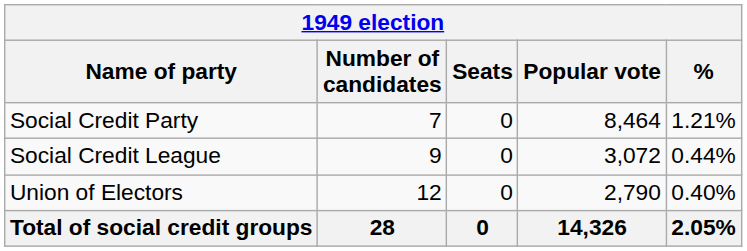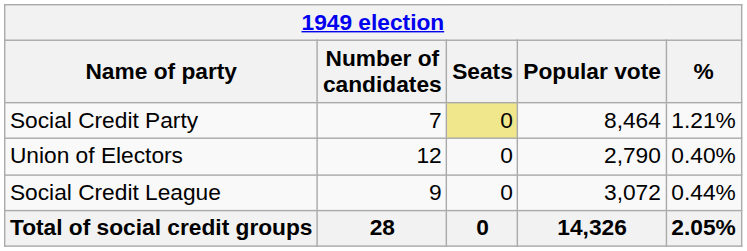 <table class="wikitable">
 <tr>
 <th colspan=5><a href='#'>1949 election</a></th>
 </tr>
 <tr>
 <th>Name of party</th>
 <th>Number of<br>candidates</th>
 <th>Seats</th>
 <th>Popular vote</th>
 <th>%</th>
 </tr>
 <tr>
 <td>Social Credit Party</td>
 <td align="right">7</td>
-<td align="right">0</td>
+<td align="right" style="background: khaki;">0</td>
 <td align="right">8,464</td>
 <td align="right">1.21%</td>
+</tr>
+<tr>
+<td>Union of Electors</td>
+<td align="right">12</td>
+<td align="right">0</td>
+<td align="right">2,790</td>
+<td align="right">0.40%</td>
 </tr>
 <tr>
 <td>Social Credit League</td>
 <td align="right">9</td>
 <td align="right">0</td>
 <td align="right">3,072</td>
 <td align="right">0.44%</td>
 </tr>
 <tr>
-<td>Union of Electors</td>
-<td align="right">12</td>
-<td align="right">0</td>
-<td align="right">2,790</td>
-<td align="right">0.40%</td>
-</tr>
-<tr>
 <th>Total of social credit groups</th>
 <th align="right">28</th>
 <th align="right">0</th>
 <th align="right">14,326</th>
 <th align="right">2.05%</th>
 </tr>
 </table>
